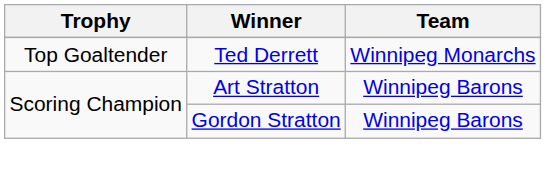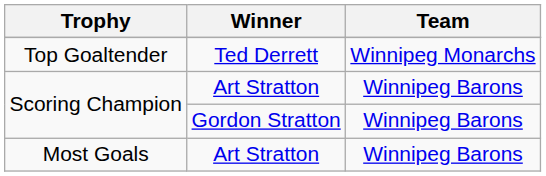 <table class="wikitable" style="text-align:center" border="1">
 <tr>
 <th>Trophy</th>
 <th>Winner</th>
 <th>Team</th>
 </tr>
 <tr align="center">
 </tr>
 <tr>
 <td>Top Goaltender</td>
 <td><a href='#'>Ted Derrett</a></td>
 <td><a href='#'>Winnipeg Monarchs</a></td>
 </tr>
 <tr>
 <td rowspan="2">Scoring Champion</td>
 <td><a href='#'>Art Stratton</a></td>
 <td><a href='#'>Winnipeg Barons</a></td>
 </tr>
 <tr>
 <td><a href='#'>Gordon Stratton</a></td>
 <td><a href='#'>Winnipeg Barons</a></td>
 </tr>
+<tr>
+<td>Most Goals</td>
+<td><a href='#'>Art Stratton</a></td>
+<td><a href='#'>Winnipeg Barons</a></td>
+</tr>
 </table>
